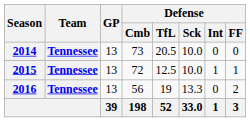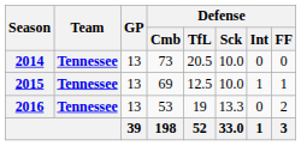 <table class="wikitable" style="text-align:center;">
 <tr>
 <th rowspan="2">Season</th>
 <th rowspan="2">Team</th>
 <th rowspan="2">GP</th>
 <th colspan="5">Defense</th>
 </tr>
 <tr>
 <th>Cmb</th>
 <th>TfL</th>
 <th>Sck</th>
 <th>Int</th>
 <th>FF</th>
 </tr>
 <tr>
 <th><a href='#'>2014</a></th>
 <th><a href='#'>Tennessee</a></th>
 <td>13</td>
 <td>73</td>
 <td>20.5</td>
 <td>10.0</td>
 <td>0</td>
 <td>0</td>
 </tr>
 <tr>
 <th><a href='#'>2015</a></th>
 <th><a href='#'>Tennessee</a></th>
 <td>13</td>
-<td>72</td>
+<td>69</td>
 <td>12.5</td>
 <td>10.0</td>
 <td>1</td>
 <td>1</td>
 </tr>
 <tr>
 <th><a href='#'>2016</a></th>
 <th><a href='#'>Tennessee</a></th>
 <td>13</td>
-<td>56</td>
+<td>53</td>
 <td>19</td>
 <td>13.3</td>
 <td>0</td>
 <td>2</td>
 </tr>
 <tr>
 <th colspan="2"></th>
 <th>39</th>
 <th>198</th>
 <th>52</th>
 <th>33.0</th>
 <th>1</th>
 <th>3</th>
 </tr>
 </table>
